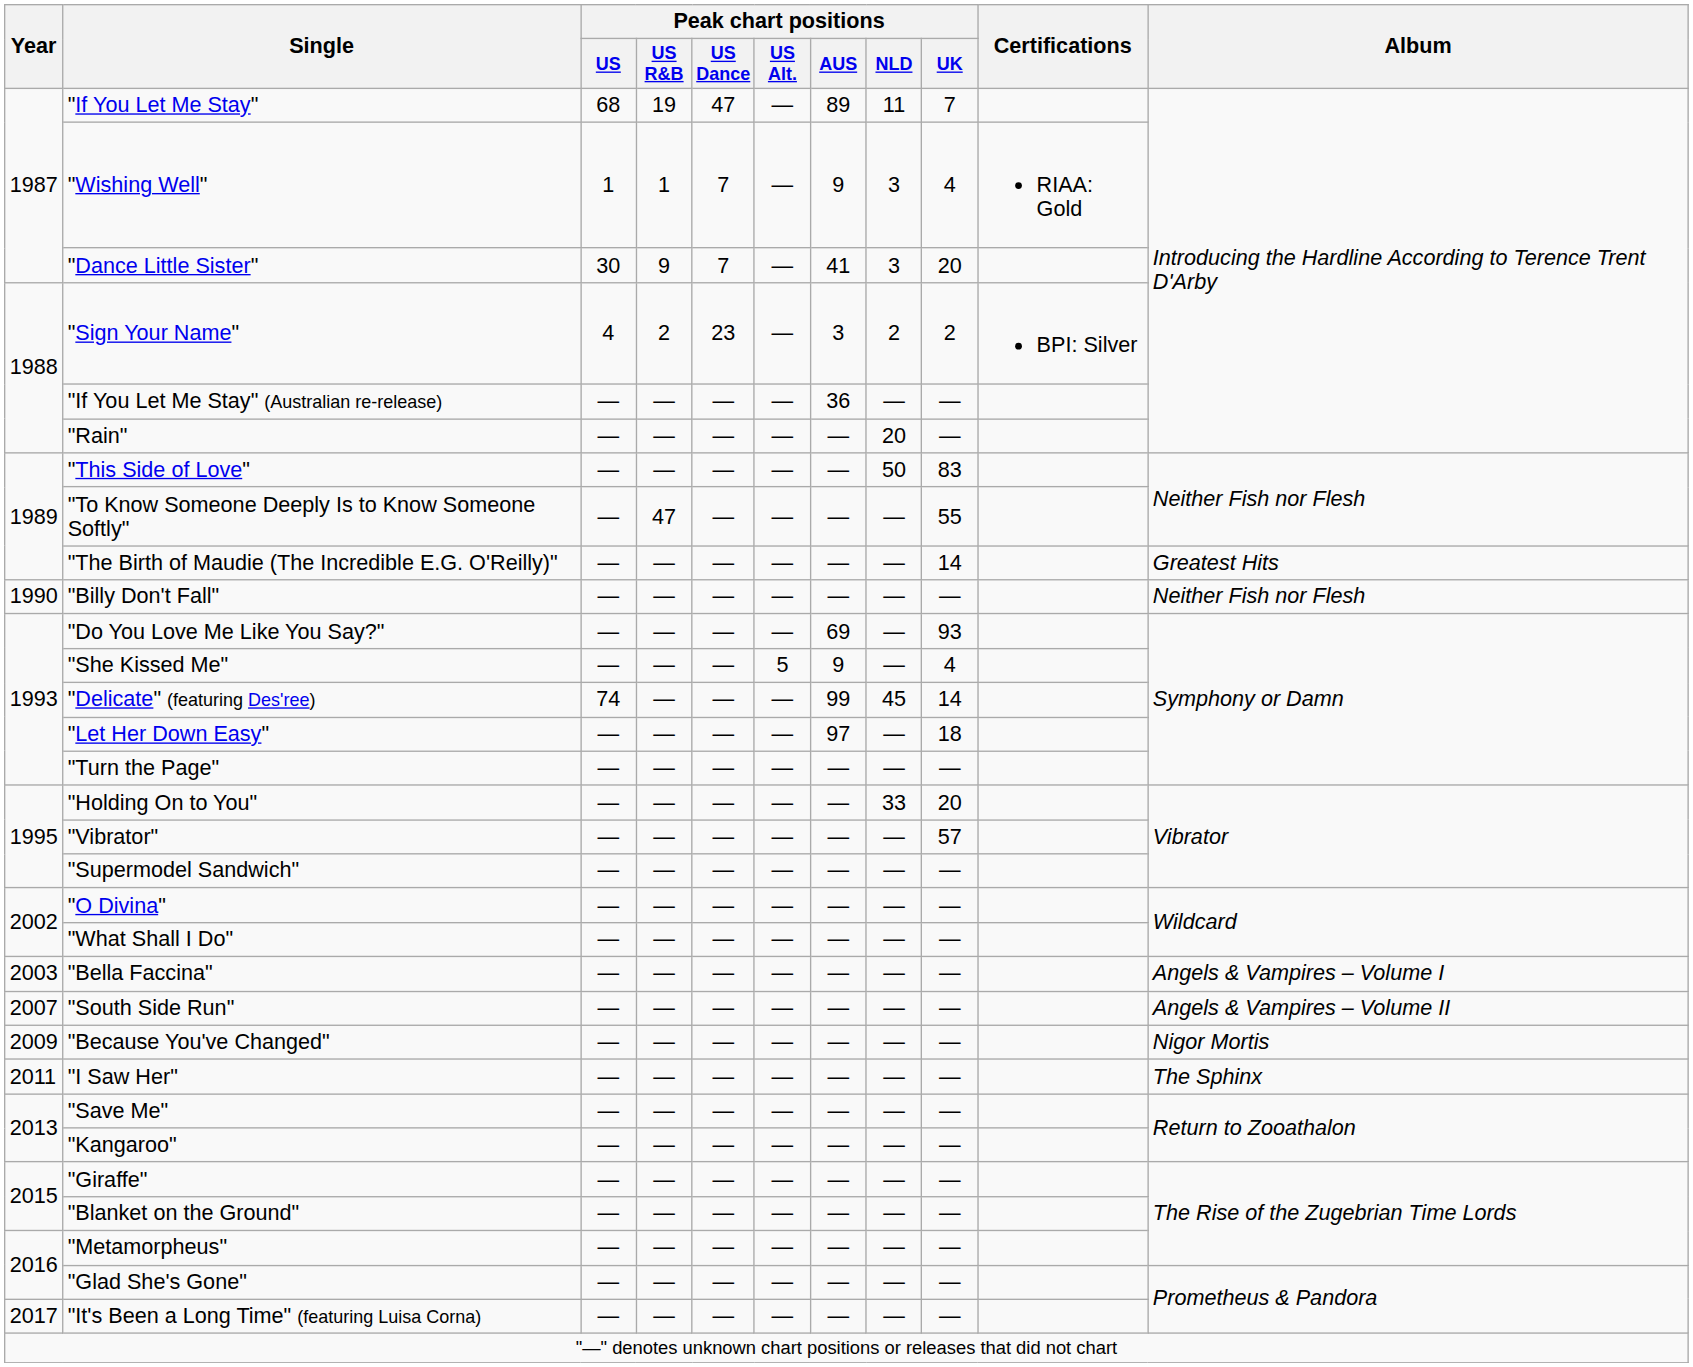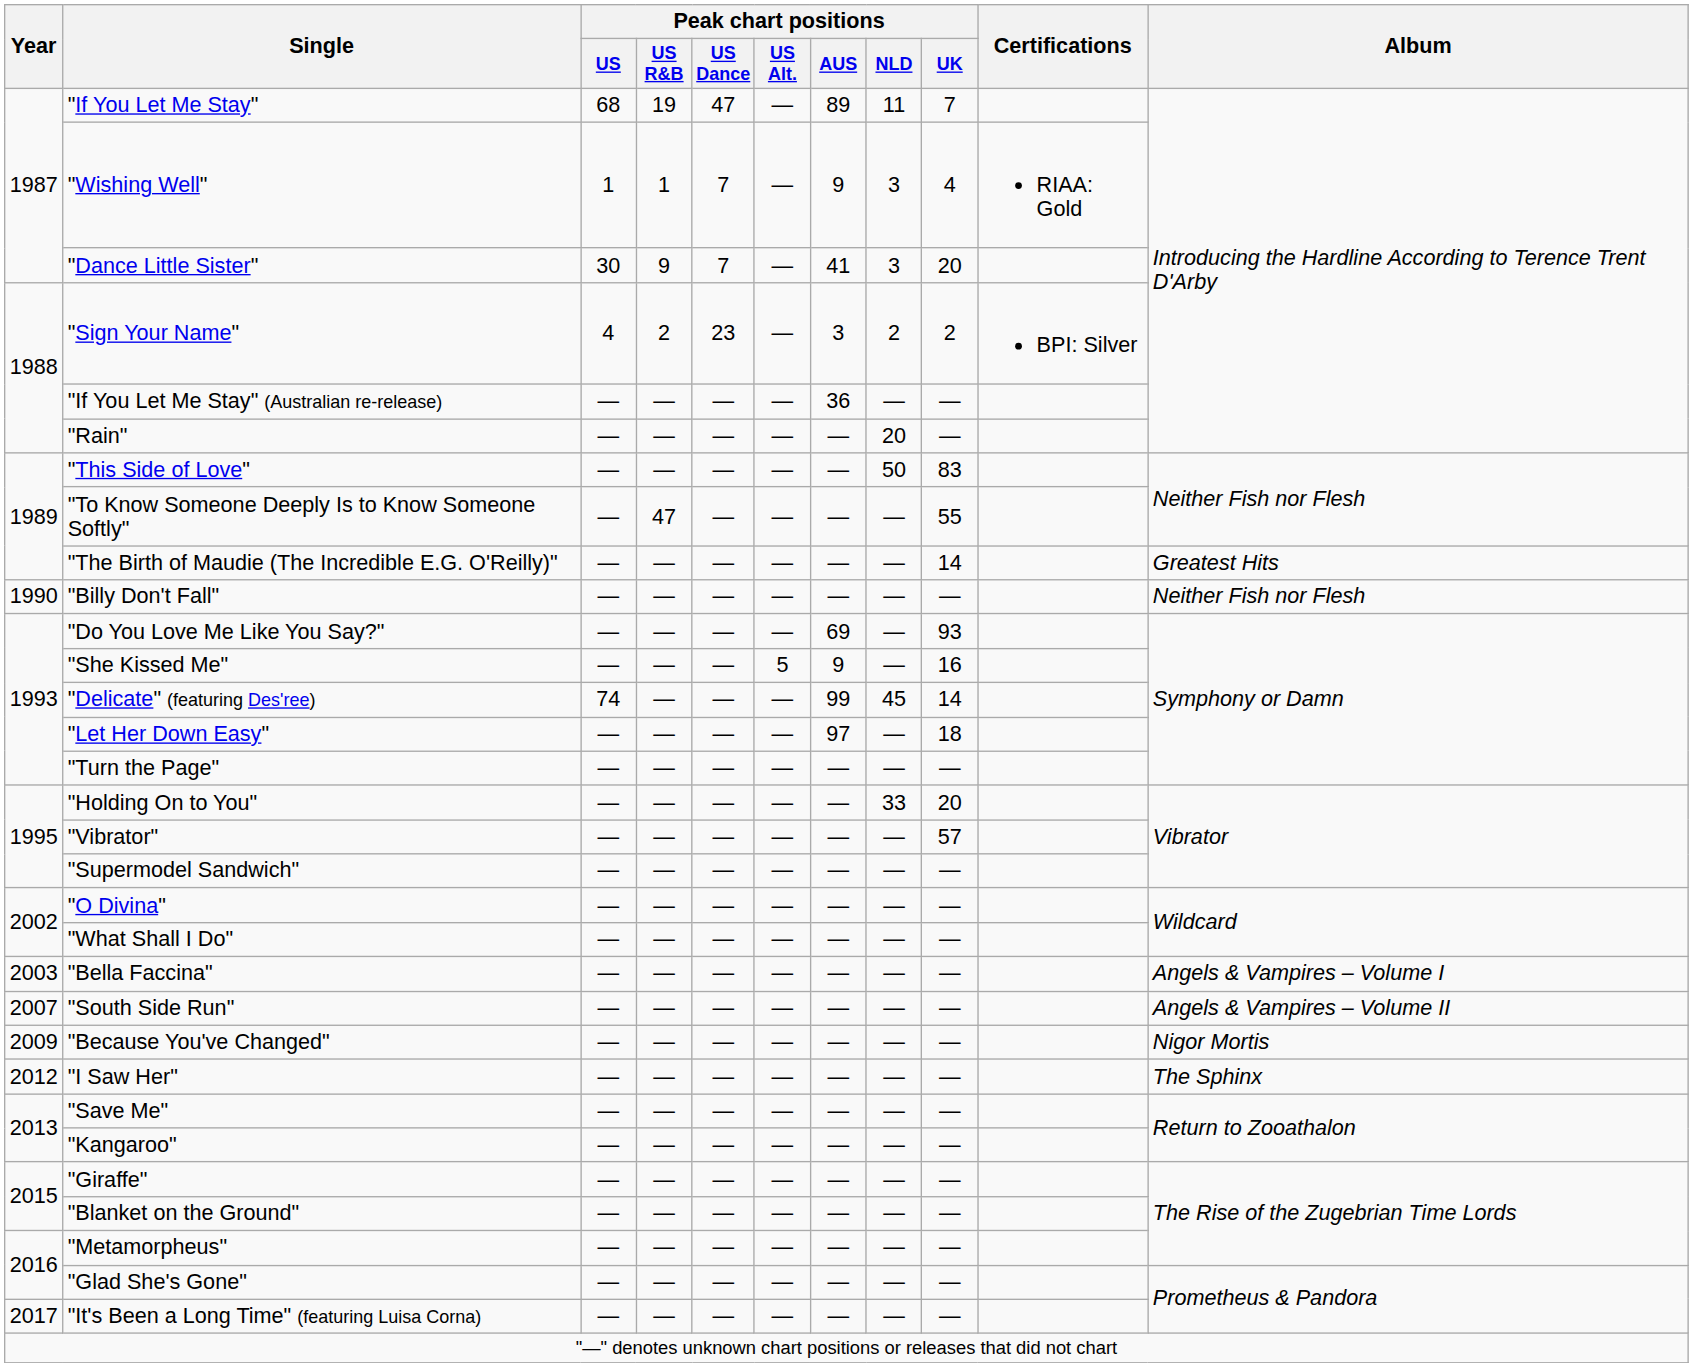 <table class="wikitable">
 <tr>
 <th rowspan="2">Year</th>
 <th rowspan="2">Single</th>
 <th colspan="7">Peak chart positions</th>
 <th rowspan="2">Certifications</th>
 <th rowspan="2">Album</th>
 </tr>
 <tr style="font-size:smaller;">
 <th style="width:35px;"><a href='#'>US</a><br></th>
 <th style="width:35px;"><a href='#'>US<br>R&B</a><br></th>
 <th style="width:35px;"><a href='#'>US<br>Dance</a><br></th>
 <th style="width:35px;"><a href='#'>US<br>Alt.</a><br></th>
 <th style="width:35px;"><a href='#'>AUS</a><br></th>
 <th style="width:35px;"><a href='#'>NLD</a><br></th>
 <th style="width:35px;"><a href='#'>UK</a><br></th>
 </tr>
 <tr>
 <td rowspan="3">1987</td>
 <td>"<a href='#'>If You Let Me Stay</a>"</td>
 <td style="text-align:center;">68</td>
 <td style="text-align:center;">19</td>
 <td style="text-align:center;">47</td>
 <td style="text-align:center;">—</td>
 <td style="text-align:center;">89</td>
 <td style="text-align:center;">11</td>
 <td style="text-align:center;">7</td>
 <td></td>
 <td rowspan=6><em>Introducing the Hardline According to Terence Trent D'Arby</em></td>
 </tr>
 <tr>
 <td>"<a href='#'>Wishing Well</a>"</td>
 <td style="text-align:center;">1</td>
 <td style="text-align:center;">1</td>
 <td style="text-align:center;">7</td>
 <td style="text-align:center;">—</td>
 <td style="text-align:center;">9</td>
 <td style="text-align:center;">3</td>
 <td style="text-align:center;">4</td>
 <td><br><ul><li>RIAA: Gold</li></ul></td>
 </tr>
 <tr>
 <td>"<a href='#'>Dance Little Sister</a>"</td>
 <td style="text-align:center;">30</td>
 <td style="text-align:center;">9</td>
 <td style="text-align:center;">7</td>
 <td style="text-align:center;">—</td>
 <td style="text-align:center;">41</td>
 <td style="text-align:center;">3</td>
 <td style="text-align:center;">20</td>
 <td></td>
 </tr>
 <tr>
 <td rowspan="3">1988</td>
 <td>"<a href='#'>Sign Your Name</a>"</td>
 <td style="text-align:center;">4</td>
 <td style="text-align:center;">2</td>
 <td style="text-align:center;">23</td>
 <td style="text-align:center;">—</td>
 <td style="text-align:center;">3</td>
 <td style="text-align:center;">2</td>
 <td style="text-align:center;">2</td>
 <td><br><ul><li>BPI: Silver</li></ul></td>
 </tr>
 <tr>
 <td>"If You Let Me Stay" <small>(Australian re-release)</small></td>
 <td style="text-align:center;">—</td>
 <td style="text-align:center;">—</td>
 <td style="text-align:center;">—</td>
 <td style="text-align:center;">—</td>
 <td style="text-align:center;">36</td>
 <td style="text-align:center;">—</td>
 <td style="text-align:center;">—</td>
 <td></td>
 </tr>
 <tr>
 <td>"Rain"</td>
 <td style="text-align:center;">—</td>
 <td style="text-align:center;">—</td>
 <td style="text-align:center;">—</td>
 <td style="text-align:center;">—</td>
 <td style="text-align:center;">—</td>
 <td style="text-align:center;">20</td>
 <td style="text-align:center;">—</td>
 <td></td>
 </tr>
 <tr>
 <td rowspan="3">1989</td>
 <td>"<a href='#'>This Side of Love</a>"</td>
 <td style="text-align:center;">—</td>
 <td style="text-align:center;">—</td>
 <td style="text-align:center;">—</td>
 <td style="text-align:center;">—</td>
 <td style="text-align:center;">—</td>
 <td style="text-align:center;">50</td>
 <td style="text-align:center;">83</td>
 <td></td>
 <td rowspan=2><em>Neither Fish nor Flesh</em></td>
 </tr>
 <tr>
 <td>"To Know Someone Deeply Is to Know Someone Softly"</td>
 <td style="text-align:center;">—</td>
 <td style="text-align:center;">47</td>
 <td style="text-align:center;">—</td>
 <td style="text-align:center;">—</td>
 <td style="text-align:center;">—</td>
 <td style="text-align:center;">—</td>
 <td style="text-align:center;">55</td>
 <td></td>
 </tr>
 <tr>
 <td>"The Birth of Maudie (The Incredible E.G. O'Reilly)"</td>
 <td style="text-align:center;">—</td>
 <td style="text-align:center;">—</td>
 <td style="text-align:center;">—</td>
 <td style="text-align:center;">—</td>
 <td style="text-align:center;">—</td>
 <td style="text-align:center;">—</td>
 <td style="text-align:center;">14</td>
 <td></td>
 <td><em>Greatest Hits</em></td>
 </tr>
 <tr>
 <td>1990</td>
 <td>"Billy Don't Fall"</td>
 <td style="text-align:center;">—</td>
 <td style="text-align:center;">—</td>
 <td style="text-align:center;">—</td>
 <td style="text-align:center;">—</td>
 <td style="text-align:center;">—</td>
 <td style="text-align:center;">—</td>
 <td style="text-align:center;">—</td>
 <td></td>
 <td><em>Neither Fish nor Flesh</em></td>
 </tr>
 <tr>
 <td rowspan="5">1993</td>
 <td>"Do You Love Me Like You Say?"</td>
 <td style="text-align:center;">—</td>
 <td style="text-align:center;">—</td>
 <td style="text-align:center;">—</td>
 <td style="text-align:center;">—</td>
 <td style="text-align:center;">69</td>
 <td style="text-align:center;">—</td>
 <td style="text-align:center;">93</td>
 <td></td>
 <td rowspan=5><em>Symphony or Damn</em></td>
 </tr>
 <tr>
 <td>"She Kissed Me"</td>
 <td style="text-align:center;">—</td>
 <td style="text-align:center;">—</td>
 <td style="text-align:center;">—</td>
 <td style="text-align:center;">5</td>
 <td style="text-align:center;">9</td>
 <td style="text-align:center;">—</td>
-<td style="text-align:center;">4</td>
+<td style="text-align:center;">16</td>
 <td></td>
 </tr>
 <tr>
 <td>"<a href='#'>Delicate</a>" <small>(featuring <a href='#'>Des'ree</a>)</small></td>
 <td style="text-align:center;">74</td>
 <td style="text-align:center;">—</td>
 <td style="text-align:center;">—</td>
 <td style="text-align:center;">—</td>
 <td style="text-align:center;">99</td>
 <td style="text-align:center;">45</td>
 <td style="text-align:center;">14</td>
 <td></td>
 </tr>
 <tr>
 <td>"<a href='#'>Let Her Down Easy</a>"</td>
 <td style="text-align:center;">—</td>
 <td style="text-align:center;">—</td>
 <td style="text-align:center;">—</td>
 <td style="text-align:center;">—</td>
 <td style="text-align:center;">97</td>
 <td style="text-align:center;">—</td>
 <td style="text-align:center;">18</td>
 <td></td>
 </tr>
 <tr>
 <td>"Turn the Page"</td>
 <td style="text-align:center;">—</td>
 <td style="text-align:center;">—</td>
 <td style="text-align:center;">—</td>
 <td style="text-align:center;">—</td>
 <td style="text-align:center;">—</td>
 <td style="text-align:center;">—</td>
 <td style="text-align:center;">—</td>
 <td></td>
 </tr>
 <tr>
 <td rowspan="3">1995</td>
 <td>"Holding On to You"</td>
 <td style="text-align:center;">—</td>
 <td style="text-align:center;">—</td>
 <td style="text-align:center;">—</td>
 <td style="text-align:center;">—</td>
 <td style="text-align:center;">—</td>
 <td style="text-align:center;">33</td>
 <td style="text-align:center;">20</td>
 <td></td>
 <td rowspan=3><em>Vibrator</em></td>
 </tr>
 <tr>
 <td>"Vibrator"</td>
 <td style="text-align:center;">—</td>
 <td style="text-align:center;">—</td>
 <td style="text-align:center;">—</td>
 <td style="text-align:center;">—</td>
 <td style="text-align:center;">—</td>
 <td style="text-align:center;">—</td>
 <td style="text-align:center;">57</td>
 <td></td>
 </tr>
 <tr>
 <td>"Supermodel Sandwich"</td>
 <td style="text-align:center;">—</td>
 <td style="text-align:center;">—</td>
 <td style="text-align:center;">—</td>
 <td style="text-align:center;">—</td>
 <td style="text-align:center;">—</td>
 <td style="text-align:center;">—</td>
 <td style="text-align:center;">—</td>
 <td></td>
 </tr>
 <tr>
 <td rowspan="2">2002</td>
 <td>"<a href='#'>O Divina</a>"</td>
 <td style="text-align:center;">—</td>
 <td style="text-align:center;">—</td>
 <td style="text-align:center;">—</td>
 <td style="text-align:center;">—</td>
 <td style="text-align:center;">—</td>
 <td style="text-align:center;">—</td>
 <td style="text-align:center;">—</td>
 <td></td>
 <td rowspan="2"><em>Wildcard</em></td>
 </tr>
 <tr>
 <td>"What Shall I Do"</td>
 <td style="text-align:center;">—</td>
 <td style="text-align:center;">—</td>
 <td style="text-align:center;">—</td>
 <td style="text-align:center;">—</td>
 <td style="text-align:center;">—</td>
 <td style="text-align:center;">—</td>
 <td style="text-align:center;">—</td>
 <td></td>
 </tr>
 <tr>
 <td>2003</td>
 <td>"Bella Faccina"</td>
 <td style="text-align:center;">—</td>
 <td style="text-align:center;">—</td>
 <td style="text-align:center;">—</td>
 <td style="text-align:center;">—</td>
 <td style="text-align:center;">—</td>
 <td style="text-align:center;">—</td>
 <td style="text-align:center;">—</td>
 <td></td>
 <td><em>Angels & Vampires – Volume I</em></td>
 </tr>
 <tr>
 <td>2007</td>
 <td>"South Side Run"</td>
 <td style="text-align:center;">—</td>
 <td style="text-align:center;">—</td>
 <td style="text-align:center;">—</td>
 <td style="text-align:center;">—</td>
 <td style="text-align:center;">—</td>
 <td style="text-align:center;">—</td>
 <td style="text-align:center;">—</td>
 <td></td>
 <td><em>Angels & Vampires – Volume II</em></td>
 </tr>
 <tr>
 <td>2009</td>
 <td>"Because You've Changed"</td>
 <td style="text-align:center;">—</td>
 <td style="text-align:center;">—</td>
 <td style="text-align:center;">—</td>
 <td style="text-align:center;">—</td>
 <td style="text-align:center;">—</td>
 <td style="text-align:center;">—</td>
 <td style="text-align:center;">—</td>
 <td></td>
 <td><em>Nigor Mortis</em></td>
 </tr>
 <tr>
-<td>2011</td>
+<td>2012</td>
 <td>"I Saw Her"</td>
 <td style="text-align:center;">—</td>
 <td style="text-align:center;">—</td>
 <td style="text-align:center;">—</td>
 <td style="text-align:center;">—</td>
 <td style="text-align:center;">—</td>
 <td style="text-align:center;">—</td>
 <td style="text-align:center;">—</td>
 <td></td>
 <td><em>The Sphinx</em></td>
 </tr>
 <tr>
 <td rowspan="2">2013</td>
 <td>"Save Me"</td>
 <td style="text-align:center;">—</td>
 <td style="text-align:center;">—</td>
 <td style="text-align:center;">—</td>
 <td style="text-align:center;">—</td>
 <td style="text-align:center;">—</td>
 <td style="text-align:center;">—</td>
 <td style="text-align:center;">—</td>
 <td></td>
 <td rowspan="2"><em>Return to Zooathalon</em></td>
 </tr>
 <tr>
 <td>"Kangaroo"</td>
 <td style="text-align:center;">—</td>
 <td style="text-align:center;">—</td>
 <td style="text-align:center;">—</td>
 <td style="text-align:center;">—</td>
 <td style="text-align:center;">—</td>
 <td style="text-align:center;">—</td>
 <td style="text-align:center;">—</td>
 <td></td>
 </tr>
 <tr>
 <td rowspan="2">2015</td>
 <td>"Giraffe"</td>
 <td style="text-align:center;">—</td>
 <td style="text-align:center;">—</td>
 <td style="text-align:center;">—</td>
 <td style="text-align:center;">—</td>
 <td style="text-align:center;">—</td>
 <td style="text-align:center;">—</td>
 <td style="text-align:center;">—</td>
 <td></td>
 <td rowspan="3"><em>The Rise of the Zugebrian Time Lords</em></td>
 </tr>
 <tr>
 <td>"Blanket on the Ground"</td>
 <td style="text-align:center;">—</td>
 <td style="text-align:center;">—</td>
 <td style="text-align:center;">—</td>
 <td style="text-align:center;">—</td>
 <td style="text-align:center;">—</td>
 <td style="text-align:center;">—</td>
 <td style="text-align:center;">—</td>
 <td></td>
 </tr>
 <tr>
 <td rowspan="2">2016</td>
 <td>"Metamorpheus"</td>
 <td style="text-align:center;">—</td>
 <td style="text-align:center;">—</td>
 <td style="text-align:center;">—</td>
 <td style="text-align:center;">—</td>
 <td style="text-align:center;">—</td>
 <td style="text-align:center;">—</td>
 <td style="text-align:center;">—</td>
 <td></td>
 </tr>
 <tr>
 <td>"Glad She's Gone"</td>
 <td style="text-align:center;">—</td>
 <td style="text-align:center;">—</td>
 <td style="text-align:center;">—</td>
 <td style="text-align:center;">—</td>
 <td style="text-align:center;">—</td>
 <td style="text-align:center;">—</td>
 <td style="text-align:center;">—</td>
 <td></td>
 <td rowspan="2"><em>Prometheus & Pandora</em></td>
 </tr>
 <tr>
 <td>2017</td>
 <td>"It's Been a Long Time" <small>(featuring Luisa Corna)</small></td>
 <td style="text-align:center;">—</td>
 <td style="text-align:center;">—</td>
 <td style="text-align:center;">—</td>
 <td style="text-align:center;">—</td>
 <td style="text-align:center;">—</td>
 <td style="text-align:center;">—</td>
 <td style="text-align:center;">—</td>
 <td></td>
 </tr>
 <tr>
 <td colspan="20" style="text-align:center;font-size:85%">"—" denotes unknown chart positions or releases that did not chart</td>
 </tr>
 </table>
